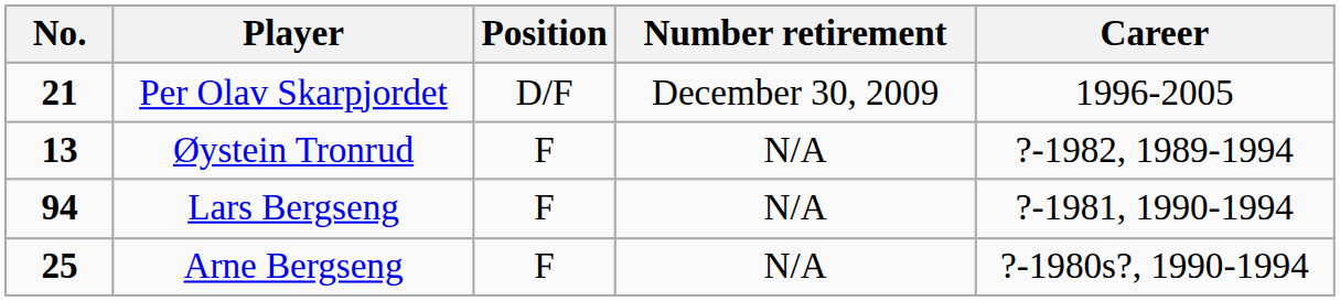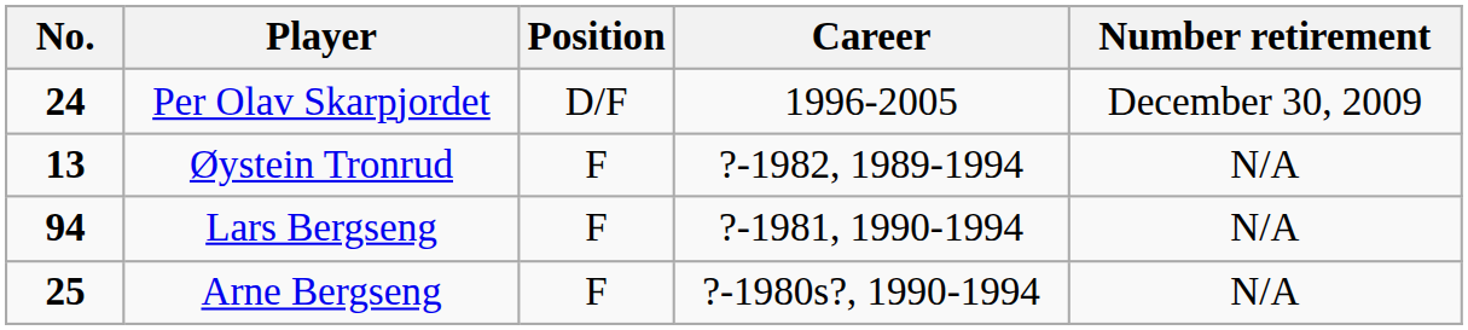 <table class="wikitable sortable" style="text-align:center">
 <tr>
 <th width=40px>No.</th>
 <th width=150px>Player</th>
 <th width=40px>Position</th>
+<th width=150px>Career</th>
 <th width=150px>Number retirement</th>
-<th width=150px>Career</th>
 </tr>
 <tr>
-<td><strong>21</strong></td>
+<td><strong>24</strong></td>
 <td><a href='#'>Per Olav Skarpjordet</a></td>
 <td>D/F</td>
+<td>1996-2005</td>
 <td>December 30, 2009</td>
-<td>1996-2005</td>
 </tr>
 <tr>
 <td><strong>13</strong></td>
 <td><a href='#'>Øystein Tronrud</a></td>
 <td>F</td>
+<td>?-1982, 1989-1994</td>
 <td>N/A</td>
-<td>?-1982, 1989-1994</td>
 </tr>
 <tr>
 <td><strong>94</strong></td>
 <td><a href='#'>Lars Bergseng</a></td>
 <td>F</td>
+<td>?-1981, 1990-1994</td>
 <td>N/A</td>
-<td>?-1981, 1990-1994</td>
 </tr>
 <tr>
 <td><strong>25</strong></td>
 <td><a href='#'>Arne Bergseng</a></td>
 <td>F</td>
+<td>?-1980s?, 1990-1994</td>
 <td>N/A</td>
-<td>?-1980s?, 1990-1994</td>
 </tr>
 </table>
